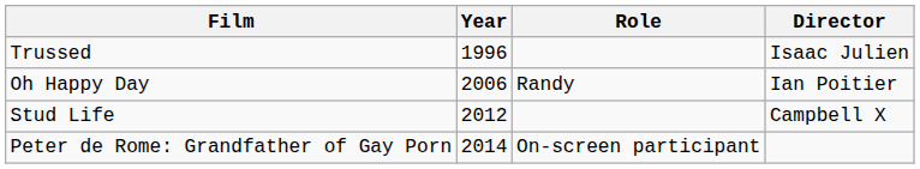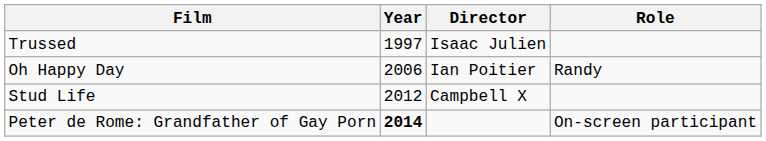 <table class="wikitable">
 <tr>
 <th>Film</th>
 <th>Year</th>
+<th>Director</th>
 <th>Role</th>
-<th>Director</th>
 </tr>
 <tr>
 <td>Trussed</td>
-<td>1996</td>
+<td>1997</td>
+<td>Isaac Julien</td>
 <td></td>
-<td>Isaac Julien</td>
 </tr>
 <tr>
 <td>Oh Happy Day</td>
 <td>2006</td>
+<td>Ian Poitier</td>
 <td>Randy</td>
-<td>Ian Poitier</td>
 </tr>
 <tr>
 <td>Stud Life</td>
 <td>2012</td>
+<td>Campbell X</td>
 <td></td>
-<td>Campbell X</td>
 </tr>
 <tr>
 <td>Peter de Rome: Grandfather of Gay Porn</td>
-<td>2014</td>
+<td><strong>2014</strong></td>
+<td></td>
 <td>On-screen participant</td>
-<td></td>
 </tr>
 </table>
